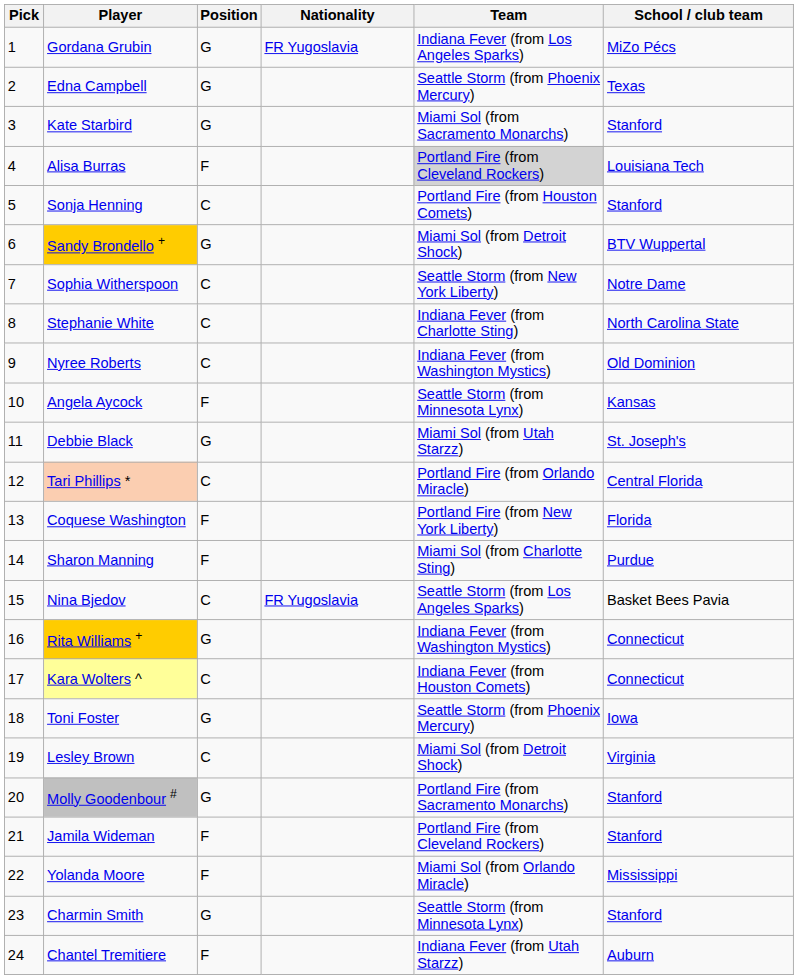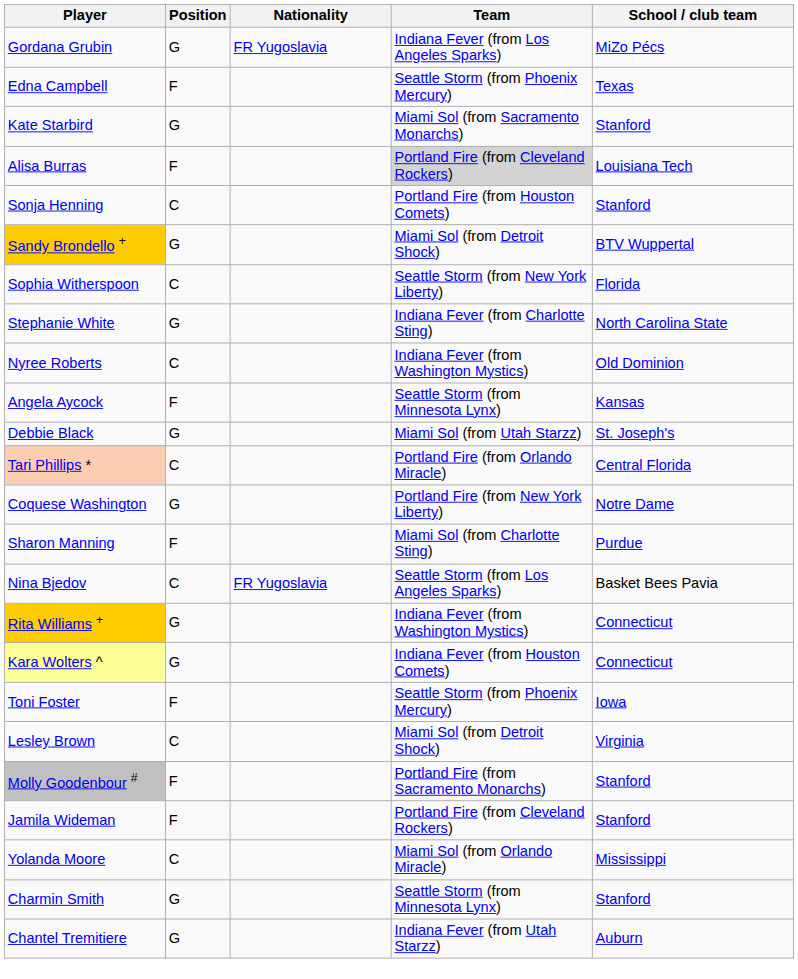 <table class="wikitable sortable">
 <tr>
-<th style="width:5%;">Pick</th>
 <th style="width:20%;">Player</th>
 <th style="width:5%;">Position</th>
 <th style="width:20%;">Nationality</th>
 <th style="width:25%;">Team</th>
 <th style="width:25%;">School / club team</th>
 </tr>
 <tr>
-<td>1</td>
 <td><a href='#'>Gordana Grubin</a></td>
 <td>G</td>
 <td> <a href='#'>FR Yugoslavia</a></td>
 <td><a href='#'>Indiana Fever</a> (from <a href='#'>Los Angeles Sparks</a>)</td>
 <td><a href='#'>MiZo Pécs</a> </td>
 </tr>
 <tr>
-<td>2</td>
 <td><a href='#'>Edna Campbell</a></td>
-<td>G</td>
+<td>F</td>
 <td></td>
 <td><a href='#'>Seattle Storm</a> (from <a href='#'>Phoenix Mercury</a>)</td>
 <td><a href='#'>Texas</a></td>
 </tr>
 <tr>
-<td>3</td>
 <td><a href='#'>Kate Starbird</a></td>
 <td>G</td>
 <td></td>
 <td><a href='#'>Miami Sol</a> (from <a href='#'>Sacramento Monarchs</a>)</td>
 <td><a href='#'>Stanford</a></td>
 </tr>
 <tr>
-<td>4</td>
 <td><a href='#'>Alisa Burras</a></td>
 <td>F</td>
 <td></td>
 <td style="background: lightgrey;"><a href='#'>Portland Fire</a> (from <a href='#'>Cleveland Rockers</a>)</td>
 <td><a href='#'>Louisiana Tech</a></td>
 </tr>
 <tr>
-<td>5</td>
 <td><a href='#'>Sonja Henning</a></td>
 <td>C</td>
 <td></td>
 <td><a href='#'>Portland Fire</a> (from <a href='#'>Houston Comets</a>)</td>
 <td><a href='#'>Stanford</a></td>
 </tr>
 <tr>
-<td>6</td>
 <td bgcolor="#FFCC00"><a href='#'>Sandy Brondello</a> <sup>+</sup></td>
 <td>G</td>
 <td></td>
 <td><a href='#'>Miami Sol</a> (from <a href='#'>Detroit Shock</a>)</td>
 <td><a href='#'>BTV Wuppertal</a> </td>
 </tr>
 <tr>
-<td>7</td>
 <td><a href='#'>Sophia Witherspoon</a></td>
 <td>C</td>
 <td></td>
 <td><a href='#'>Seattle Storm</a> (from <a href='#'>New York Liberty</a>)</td>
-<td><a href='#'>Notre Dame</a></td>
+<td><a href='#'>Florida</a></td>
 </tr>
 <tr>
-<td>8</td>
 <td><a href='#'>Stephanie White</a></td>
-<td>C</td>
+<td>G</td>
 <td></td>
 <td><a href='#'>Indiana Fever</a> (from <a href='#'>Charlotte Sting</a>)</td>
 <td><a href='#'>North Carolina State</a></td>
 </tr>
 <tr>
-<td>9</td>
 <td><a href='#'>Nyree Roberts</a></td>
 <td>C</td>
 <td></td>
 <td><a href='#'>Indiana Fever</a> (from <a href='#'>Washington Mystics</a>)</td>
 <td><a href='#'>Old Dominion</a></td>
 </tr>
 <tr>
-<td>10</td>
 <td><a href='#'>Angela Aycock</a></td>
 <td>F</td>
 <td></td>
 <td><a href='#'>Seattle Storm</a> (from <a href='#'>Minnesota Lynx</a>)</td>
 <td><a href='#'>Kansas</a></td>
 </tr>
 <tr>
-<td>11</td>
 <td><a href='#'>Debbie Black</a></td>
 <td>G</td>
 <td></td>
 <td><a href='#'>Miami Sol</a> (from <a href='#'>Utah Starzz</a>)</td>
 <td><a href='#'>St. Joseph's</a></td>
 </tr>
 <tr>
-<td>12</td>
 <td bgcolor="#FBCEB1"><a href='#'>Tari Phillips</a> *</td>
 <td>C</td>
 <td></td>
 <td><a href='#'>Portland Fire</a> (from <a href='#'>Orlando Miracle</a>)</td>
 <td><a href='#'>Central Florida</a></td>
 </tr>
 <tr>
-<td>13</td>
 <td><a href='#'>Coquese Washington</a></td>
-<td>F</td>
+<td>G</td>
 <td></td>
 <td><a href='#'>Portland Fire</a> (from <a href='#'>New York Liberty</a>)</td>
-<td><a href='#'>Florida</a></td>
+<td><a href='#'>Notre Dame</a></td>
 </tr>
 <tr>
-<td>14</td>
 <td><a href='#'>Sharon Manning</a></td>
 <td>F</td>
 <td></td>
 <td><a href='#'>Miami Sol</a> (from <a href='#'>Charlotte Sting</a>)</td>
 <td><a href='#'>Purdue</a></td>
 </tr>
 <tr>
-<td>15</td>
 <td><a href='#'>Nina Bjedov</a></td>
 <td>C</td>
 <td> <a href='#'>FR Yugoslavia</a></td>
 <td><a href='#'>Seattle Storm</a> (from <a href='#'>Los Angeles Sparks</a>)</td>
 <td>Basket Bees Pavia </td>
 </tr>
 <tr>
-<td>16</td>
 <td bgcolor="#FFCC00"><a href='#'>Rita Williams</a> <sup>+</sup></td>
 <td>G</td>
 <td></td>
 <td><a href='#'>Indiana Fever</a> (from <a href='#'>Washington Mystics</a>)</td>
 <td><a href='#'>Connecticut</a></td>
 </tr>
 <tr>
-<td>17</td>
 <td bgcolor="#FFFF99"><a href='#'>Kara Wolters</a> ^</td>
-<td>C</td>
+<td>G</td>
 <td></td>
 <td><a href='#'>Indiana Fever</a> (from <a href='#'>Houston Comets</a>)</td>
 <td><a href='#'>Connecticut</a></td>
 </tr>
 <tr>
-<td>18</td>
 <td><a href='#'>Toni Foster</a></td>
-<td>G</td>
+<td>F</td>
 <td></td>
 <td><a href='#'>Seattle Storm</a> (from <a href='#'>Phoenix Mercury</a>)</td>
 <td><a href='#'>Iowa</a></td>
 </tr>
 <tr>
-<td>19</td>
 <td><a href='#'>Lesley Brown</a></td>
 <td>C</td>
 <td></td>
 <td><a href='#'>Miami Sol</a> (from <a href='#'>Detroit Shock</a>)</td>
 <td><a href='#'>Virginia</a></td>
 </tr>
 <tr>
-<td>20</td>
 <td bgcolor=#C0C0C0><a href='#'>Molly Goodenbour</a> <sup>#</sup></td>
-<td>G</td>
+<td>F</td>
 <td></td>
 <td><a href='#'>Portland Fire</a> (from <a href='#'>Sacramento Monarchs</a>)</td>
 <td><a href='#'>Stanford</a></td>
 </tr>
 <tr>
-<td>21</td>
 <td><a href='#'>Jamila Wideman</a></td>
 <td>F</td>
 <td></td>
 <td><a href='#'>Portland Fire</a> (from <a href='#'>Cleveland Rockers</a>)</td>
 <td><a href='#'>Stanford</a></td>
 </tr>
 <tr>
-<td>22</td>
 <td><a href='#'>Yolanda Moore</a></td>
-<td>F</td>
+<td>C</td>
 <td></td>
 <td><a href='#'>Miami Sol</a> (from <a href='#'>Orlando Miracle</a>)</td>
 <td><a href='#'>Mississippi</a></td>
 </tr>
 <tr>
-<td>23</td>
 <td><a href='#'>Charmin Smith</a></td>
 <td>G</td>
 <td></td>
 <td><a href='#'>Seattle Storm</a> (from <a href='#'>Minnesota Lynx</a>)</td>
 <td><a href='#'>Stanford</a></td>
 </tr>
 <tr>
-<td>24</td>
 <td><a href='#'>Chantel Tremitiere</a></td>
-<td>F</td>
+<td>G</td>
 <td></td>
 <td><a href='#'>Indiana Fever</a> (from <a href='#'>Utah Starzz</a>)</td>
 <td><a href='#'>Auburn</a></td>
 </tr>
 </table>
